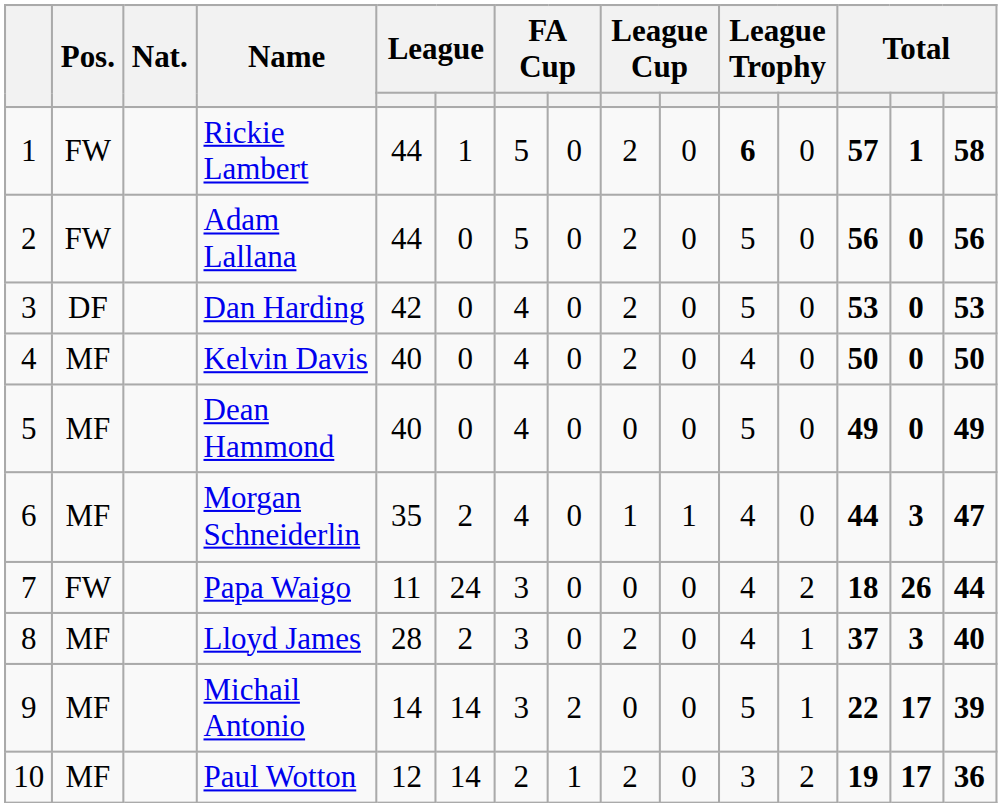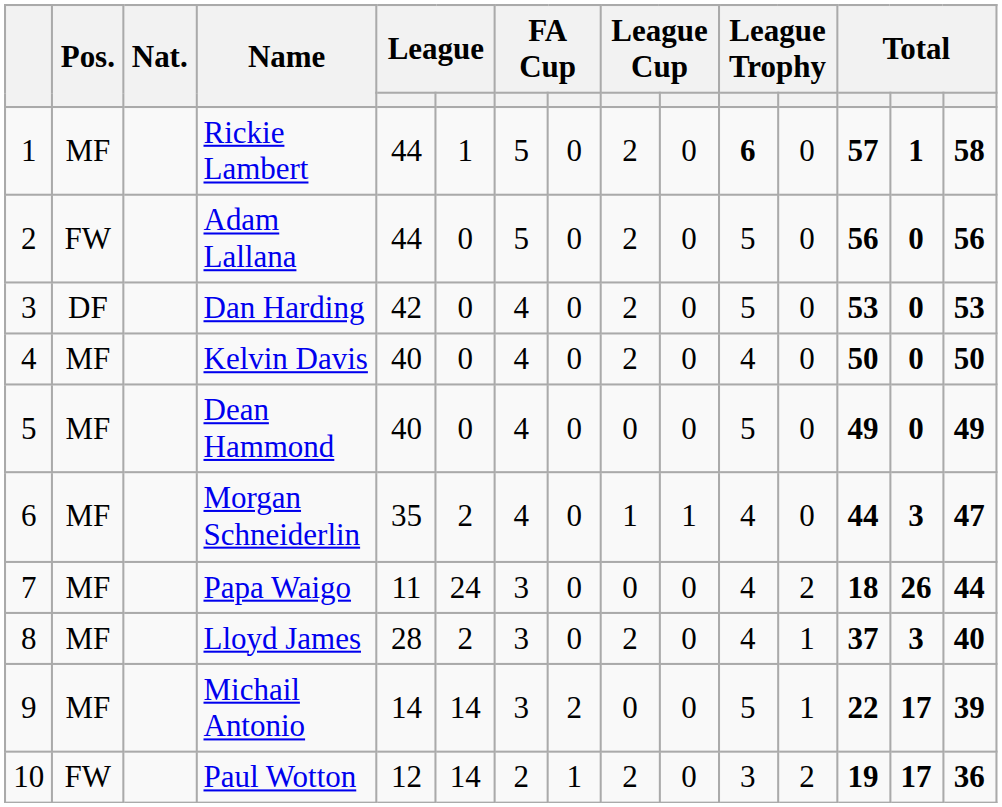 <table class="wikitable" style="width:78%; font-size:95%;">
 <tr>
 <th rowspan="2" width="3%"></th>
 <th rowspan="2" width="3%">Pos.</th>
 <th rowspan="2" width="4%">Nat.</th>
 <th rowspan="2" width="14%">Name</th>
 <th colspan="2">League</th>
 <th colspan="2">FA Cup</th>
 <th colspan="2">League Cup</th>
 <th colspan="2">League Trophy</th>
 <th colspan="3">Total</th>
 </tr>
 <tr>
 <th width="5%"></th>
 <th width="5%"></th>
 <th width="5%"></th>
 <th width="5%"></th>
 <th width="5%"></th>
 <th width="5%"></th>
 <th width="5%"></th>
 <th width="5%"></th>
 <th width="5%"></th>
 <th width="5%"></th>
 <th width="5%"></th>
 </tr>
 <tr>
 <td align="center">1</td>
-<td align="center">FW</td>
+<td align="center">MF</td>
 <td align="center"></td>
 <td><a href='#'>Rickie Lambert</a></td>
 <td align="center">44</td>
 <td align="center">1</td>
 <td align="center">5</td>
 <td align="center">0</td>
 <td align="center">2</td>
 <td align="center">0</td>
 <td align="center"><strong>6</strong></td>
 <td align="center">0</td>
 <td align="center"><strong>57</strong></td>
 <td align="center"><strong>1</strong></td>
 <td align="center"><strong>58</strong></td>
 </tr>
 <tr>
 <td align="center">2</td>
 <td align="center">FW</td>
 <td align="center"></td>
 <td><a href='#'>Adam Lallana</a></td>
 <td align="center">44</td>
 <td align="center">0</td>
 <td align="center">5</td>
 <td align="center">0</td>
 <td align="center">2</td>
 <td align="center">0</td>
 <td align="center">5</td>
 <td align="center">0</td>
 <td align="center"><strong>56</strong></td>
 <td align="center"><strong>0</strong></td>
 <td align="center"><strong>56</strong></td>
 </tr>
 <tr>
 <td align="center">3</td>
 <td align="center">DF</td>
 <td align="center"></td>
 <td><a href='#'>Dan Harding</a></td>
 <td align="center">42</td>
 <td align="center">0</td>
 <td align="center">4</td>
 <td align="center">0</td>
 <td align="center">2</td>
 <td align="center">0</td>
 <td align="center">5</td>
 <td align="center">0</td>
 <td align="center"><strong>53</strong></td>
 <td align="center"><strong>0</strong></td>
 <td align="center"><strong>53</strong></td>
 </tr>
 <tr>
 <td align="center">4</td>
 <td align="center">MF</td>
 <td align="center"></td>
 <td><a href='#'>Kelvin Davis</a></td>
 <td align="center">40</td>
 <td align="center">0</td>
 <td align="center">4</td>
 <td align="center">0</td>
 <td align="center">2</td>
 <td align="center">0</td>
 <td align="center">4</td>
 <td align="center">0</td>
 <td align="center"><strong>50</strong></td>
 <td align="center"><strong>0</strong></td>
 <td align="center"><strong>50</strong></td>
 </tr>
 <tr>
 <td align="center">5</td>
 <td align="center">MF</td>
 <td align="center"></td>
 <td><a href='#'>Dean Hammond</a></td>
 <td align="center">40</td>
 <td align="center">0</td>
 <td align="center">4</td>
 <td align="center">0</td>
 <td align="center">0</td>
 <td align="center">0</td>
 <td align="center">5</td>
 <td align="center">0</td>
 <td align="center"><strong>49</strong></td>
 <td align="center"><strong>0</strong></td>
 <td align="center"><strong>49</strong></td>
 </tr>
 <tr>
 <td align="center">6</td>
 <td align="center">MF</td>
 <td align="center"></td>
 <td><a href='#'>Morgan Schneiderlin</a></td>
 <td align="center">35</td>
 <td align="center">2</td>
 <td align="center">4</td>
 <td align="center">0</td>
 <td align="center">1</td>
 <td align="center">1</td>
 <td align="center">4</td>
 <td align="center">0</td>
 <td align="center"><strong>44</strong></td>
 <td align="center"><strong>3</strong></td>
 <td align="center"><strong>47</strong></td>
 </tr>
 <tr>
 <td align="center">7</td>
-<td align="center">FW</td>
+<td align="center">MF</td>
 <td align="center"></td>
 <td><a href='#'>Papa Waigo</a></td>
 <td align="center">11</td>
 <td align="center">24</td>
 <td align="center">3</td>
 <td align="center">0</td>
 <td align="center">0</td>
 <td align="center">0</td>
 <td align="center">4</td>
 <td align="center">2</td>
 <td align="center"><strong>18</strong></td>
 <td align="center"><strong>26</strong></td>
 <td align="center"><strong>44</strong></td>
 </tr>
 <tr>
 <td align="center">8</td>
 <td align="center">MF</td>
 <td align="center"></td>
 <td><a href='#'>Lloyd James</a></td>
 <td align="center">28</td>
 <td align="center">2</td>
 <td align="center">3</td>
 <td align="center">0</td>
 <td align="center">2</td>
 <td align="center">0</td>
 <td align="center">4</td>
 <td align="center">1</td>
 <td align="center"><strong>37</strong></td>
 <td align="center"><strong>3</strong></td>
 <td align="center"><strong>40</strong></td>
 </tr>
 <tr>
 <td align="center">9</td>
 <td align="center">MF</td>
 <td align="center"></td>
 <td><a href='#'>Michail Antonio</a></td>
 <td align="center">14</td>
 <td align="center">14</td>
 <td align="center">3</td>
 <td align="center">2</td>
 <td align="center">0</td>
 <td align="center">0</td>
 <td align="center">5</td>
 <td align="center">1</td>
 <td align="center"><strong>22</strong></td>
 <td align="center"><strong>17</strong></td>
 <td align="center"><strong>39</strong></td>
 </tr>
 <tr>
 <td align="center">10</td>
-<td align="center">MF</td>
+<td align="center">FW</td>
 <td align="center"></td>
 <td><a href='#'>Paul Wotton</a></td>
 <td align="center">12</td>
 <td align="center">14</td>
 <td align="center">2</td>
 <td align="center">1</td>
 <td align="center">2</td>
 <td align="center">0</td>
 <td align="center">3</td>
 <td align="center">2</td>
 <td align="center"><strong>19</strong></td>
 <td align="center"><strong>17</strong></td>
 <td align="center"><strong>36</strong></td>
 </tr>
 </table>
